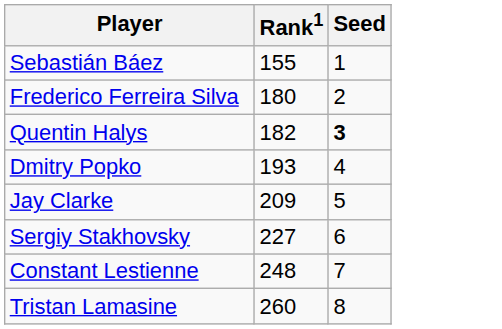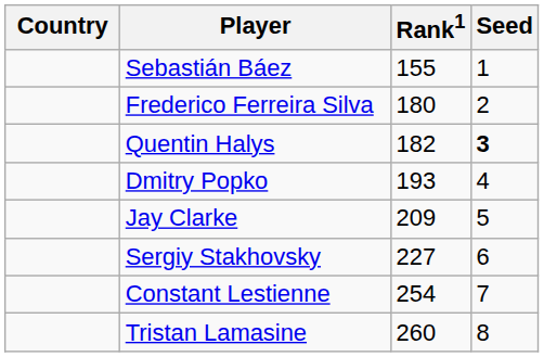 <table class="sortable wikitable">
 <tr>
+<th width="70">Country</th>
 <th width="175">Player</th>
 <th>Rank<sup>1</sup></th>
 <th>Seed</th>
 </tr>
 <tr>
+<td></td>
 <td><a href='#'>Sebastián Báez</a></td>
 <td>155</td>
 <td>1</td>
 </tr>
 <tr>
+<td></td>
 <td><a href='#'>Frederico Ferreira Silva</a></td>
 <td>180</td>
 <td>2</td>
 </tr>
 <tr>
+<td></td>
 <td><a href='#'>Quentin Halys</a></td>
 <td>182</td>
 <td><strong>3</strong></td>
 </tr>
 <tr>
+<td></td>
 <td><a href='#'>Dmitry Popko</a></td>
 <td>193</td>
 <td>4</td>
 </tr>
 <tr>
+<td></td>
 <td><a href='#'>Jay Clarke</a></td>
 <td>209</td>
 <td>5</td>
 </tr>
 <tr>
+<td></td>
 <td><a href='#'>Sergiy Stakhovsky</a></td>
 <td>227</td>
 <td>6</td>
 </tr>
 <tr>
+<td></td>
 <td><a href='#'>Constant Lestienne</a></td>
-<td>248</td>
+<td>254</td>
 <td>7</td>
 </tr>
 <tr>
+<td></td>
 <td><a href='#'>Tristan Lamasine</a></td>
 <td>260</td>
 <td>8</td>
 </tr>
 </table>
